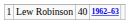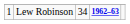 <table class="wikitable">
 <tr>
 </tr>
 <tr>
 <td>1</td>
 <td>Lew Robinson</td>
-<td>40</td>
+<td>34</td>
 <td style="font-size:80%;"><strong><a href='#'>1962–63</a></strong></td>
 <td></td>
 </tr>
 </table>
